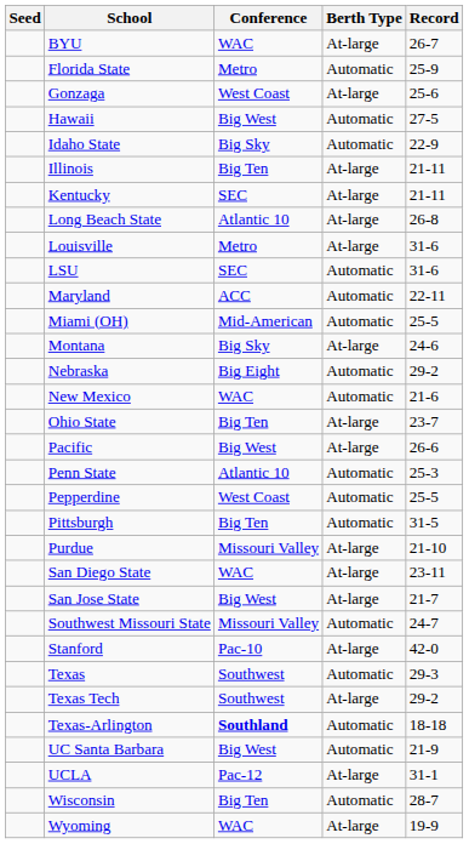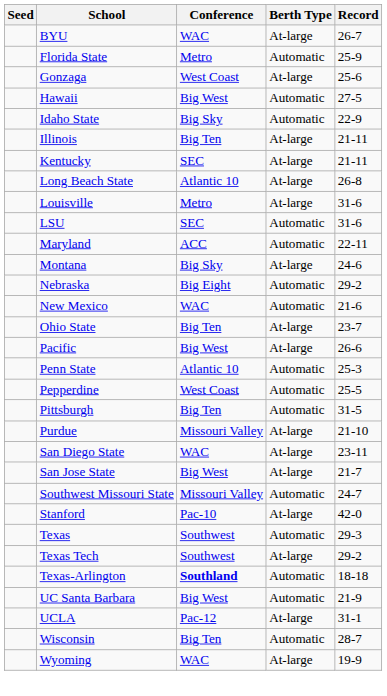 <table class="wikitable sortable">
 <tr>
 <th>Seed</th>
 <th>School</th>
 <th>Conference</th>
 <th>Berth Type</th>
 <th>Record</th>
 </tr>
 <tr>
 <td></td>
 <td><a href='#'>BYU</a></td>
 <td><a href='#'>WAC</a></td>
 <td>At-large</td>
 <td>26-7</td>
 </tr>
 <tr>
 <td></td>
 <td><a href='#'>Florida State</a></td>
 <td><a href='#'>Metro</a></td>
 <td>Automatic</td>
 <td>25-9</td>
 </tr>
 <tr>
 <td></td>
 <td><a href='#'>Gonzaga</a></td>
 <td><a href='#'>West Coast</a></td>
 <td>At-large</td>
 <td>25-6</td>
 </tr>
 <tr>
 <td></td>
 <td><a href='#'>Hawaii</a></td>
 <td><a href='#'>Big West</a></td>
 <td>Automatic</td>
 <td>27-5</td>
 </tr>
 <tr>
 <td></td>
 <td><a href='#'>Idaho State</a></td>
 <td><a href='#'>Big Sky</a></td>
 <td>Automatic</td>
 <td>22-9</td>
 </tr>
 <tr>
 <td></td>
 <td><a href='#'>Illinois</a></td>
 <td><a href='#'>Big Ten</a></td>
 <td>At-large</td>
 <td>21-11</td>
 </tr>
 <tr>
 <td></td>
 <td><a href='#'>Kentucky</a></td>
 <td><a href='#'>SEC</a></td>
 <td>At-large</td>
 <td>21-11</td>
 </tr>
 <tr>
 <td></td>
 <td><a href='#'>Long Beach State</a></td>
 <td><a href='#'>Atlantic 10</a></td>
 <td>At-large</td>
 <td>26-8</td>
 </tr>
 <tr>
 <td></td>
 <td><a href='#'>Louisville</a></td>
 <td><a href='#'>Metro</a></td>
 <td>At-large</td>
 <td>31-6</td>
 </tr>
 <tr>
 <td></td>
 <td><a href='#'>LSU</a></td>
 <td><a href='#'>SEC</a></td>
 <td>Automatic</td>
 <td>31-6</td>
 </tr>
 <tr>
 <td></td>
 <td><a href='#'>Maryland</a></td>
 <td><a href='#'>ACC</a></td>
 <td>Automatic</td>
 <td>22-11</td>
-</tr>
-<tr>
-<td></td>
-<td><a href='#'>Miami (OH)</a></td>
-<td><a href='#'>Mid-American</a></td>
-<td>Automatic</td>
-<td>25-5</td>
 </tr>
 <tr>
 <td></td>
 <td><a href='#'>Montana</a></td>
 <td><a href='#'>Big Sky</a></td>
 <td>At-large</td>
 <td>24-6</td>
 </tr>
 <tr>
 <td></td>
 <td><a href='#'>Nebraska</a></td>
 <td><a href='#'>Big Eight</a></td>
 <td>Automatic</td>
 <td>29-2</td>
 </tr>
 <tr>
 <td></td>
 <td><a href='#'>New Mexico</a></td>
 <td><a href='#'>WAC</a></td>
 <td>Automatic</td>
 <td>21-6</td>
 </tr>
 <tr>
 <td></td>
 <td><a href='#'>Ohio State</a></td>
 <td><a href='#'>Big Ten</a></td>
 <td>At-large</td>
 <td>23-7</td>
 </tr>
 <tr>
 <td></td>
 <td><a href='#'>Pacific</a></td>
 <td><a href='#'>Big West</a></td>
 <td>At-large</td>
 <td>26-6</td>
 </tr>
 <tr>
 <td></td>
 <td><a href='#'>Penn State</a></td>
 <td><a href='#'>Atlantic 10</a></td>
 <td>Automatic</td>
 <td>25-3</td>
 </tr>
 <tr>
 <td></td>
 <td><a href='#'>Pepperdine</a></td>
 <td><a href='#'>West Coast</a></td>
 <td>Automatic</td>
 <td>25-5</td>
 </tr>
 <tr>
 <td></td>
 <td><a href='#'>Pittsburgh</a></td>
 <td><a href='#'>Big Ten</a></td>
 <td>Automatic</td>
 <td>31-5</td>
 </tr>
 <tr>
 <td></td>
 <td><a href='#'>Purdue</a></td>
 <td><a href='#'>Missouri Valley</a></td>
 <td>At-large</td>
 <td>21-10</td>
 </tr>
 <tr>
 <td></td>
 <td><a href='#'>San Diego State</a></td>
 <td><a href='#'>WAC</a></td>
 <td>At-large</td>
 <td>23-11</td>
 </tr>
 <tr>
 <td></td>
 <td><a href='#'>San Jose State</a></td>
 <td><a href='#'>Big West</a></td>
 <td>At-large</td>
 <td>21-7</td>
 </tr>
 <tr>
 <td></td>
 <td><a href='#'>Southwest Missouri State</a></td>
 <td><a href='#'>Missouri Valley</a></td>
 <td>Automatic</td>
 <td>24-7</td>
 </tr>
 <tr>
 <td></td>
 <td><a href='#'>Stanford</a></td>
 <td><a href='#'>Pac-10</a></td>
 <td>At-large</td>
 <td>42-0</td>
 </tr>
 <tr>
 <td></td>
 <td><a href='#'>Texas</a></td>
 <td><a href='#'>Southwest</a></td>
 <td>Automatic</td>
 <td>29-3</td>
 </tr>
 <tr>
 <td></td>
 <td><a href='#'>Texas Tech</a></td>
 <td><a href='#'>Southwest</a></td>
 <td>At-large</td>
 <td>29-2</td>
 </tr>
 <tr>
 <td></td>
 <td><a href='#'>Texas-Arlington</a></td>
 <td><strong><a href='#'>Southland</a></strong></td>
 <td>Automatic</td>
 <td>18-18</td>
 </tr>
 <tr>
 <td></td>
 <td><a href='#'>UC Santa Barbara</a></td>
 <td><a href='#'>Big West</a></td>
 <td>Automatic</td>
 <td>21-9</td>
 </tr>
 <tr>
 <td></td>
 <td><a href='#'>UCLA</a></td>
 <td><a href='#'>Pac-12</a></td>
 <td>At-large</td>
 <td>31-1</td>
 </tr>
 <tr>
 <td></td>
 <td><a href='#'>Wisconsin</a></td>
 <td><a href='#'>Big Ten</a></td>
 <td>Automatic</td>
 <td>28-7</td>
 </tr>
 <tr>
 <td></td>
 <td><a href='#'>Wyoming</a></td>
 <td><a href='#'>WAC</a></td>
 <td>At-large</td>
 <td>19-9</td>
 </tr>
 </table>
